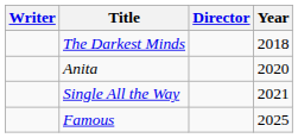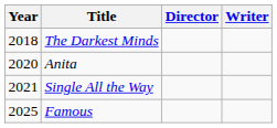 <table class="wikitable plainrowheaders">
 <tr>
-<th><a href='#'>Writer</a></th>
+<th>Year</th>
 <th>Title</th>
 <th><a href='#'>Director</a></th>
-<th>Year</th>
+<th><a href='#'>Writer</a></th>
 </tr>
 <tr>
-<td></td>
+<td>2018</td>
 <td><em><a href='#'>The Darkest Minds</a></em></td>
 <td></td>
-<td>2018</td>
+<td></td>
 </tr>
 <tr>
-<td></td>
+<td>2020</td>
 <td><em>Anita</em></td>
 <td></td>
-<td>2020</td>
+<td></td>
 </tr>
 <tr>
-<td></td>
+<td>2021</td>
 <td><em><a href='#'>Single All the Way</a></em></td>
 <td></td>
-<td>2021</td>
+<td></td>
 </tr>
 <tr>
-<td></td>
+<td>2025</td>
 <td><em><a href='#'>Famous</a></em></td>
 <td></td>
-<td>2025</td>
+<td></td>
 </tr>
 </table>
